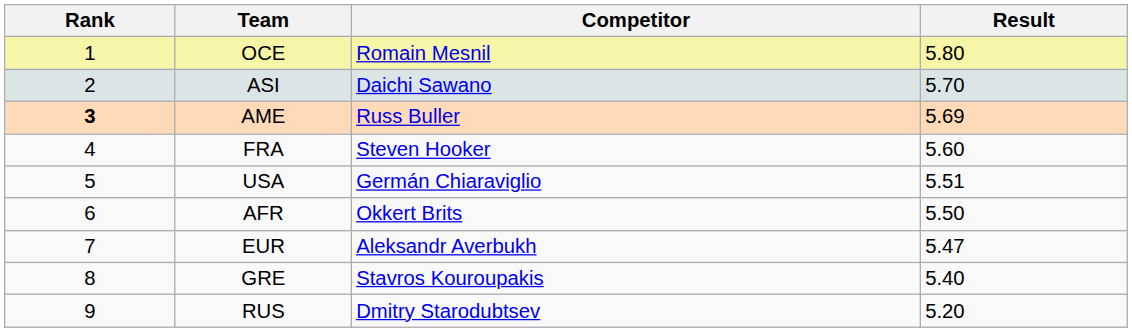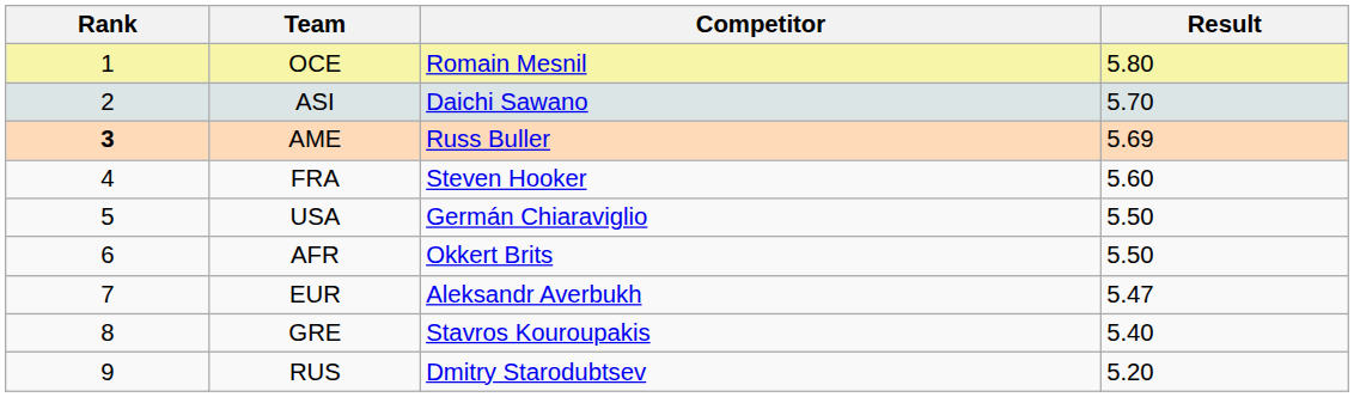 <table class="wikitable" width=70% style=text-align:center>
 <tr>
 <th>Rank</th>
 <th>Team</th>
 <th>Competitor</th>
 <th>Result</th>
 </tr>
 <tr bgcolor="#F7F6A8">
 <td>1</td>
 <td>OCE</td>
 <td align="left"><a href='#'>Romain Mesnil</a></td>
 <td align="left">5.80</td>
 </tr>
 <tr bgcolor="#DCE5E5">
 <td>2</td>
 <td>ASI</td>
 <td align="left"><a href='#'>Daichi Sawano</a></td>
 <td align="left">5.70</td>
 </tr>
 <tr bgcolor="#FFDAB9">
 <td><strong>3</strong></td>
 <td>AME</td>
 <td align="left"><a href='#'>Russ Buller</a></td>
 <td align="left">5.69</td>
 </tr>
 <tr>
 <td>4</td>
 <td>FRA</td>
 <td align="left"><a href='#'>Steven Hooker</a></td>
 <td align="left">5.60</td>
 </tr>
 <tr>
 <td>5</td>
 <td>USA</td>
 <td align="left"><a href='#'>Germán Chiaraviglio</a></td>
-<td align="left">5.51</td>
+<td align="left">5.50</td>
 </tr>
 <tr>
 <td>6</td>
 <td>AFR</td>
 <td align="left"><a href='#'>Okkert Brits</a></td>
 <td align="left">5.50</td>
 </tr>
 <tr>
 <td>7</td>
 <td>EUR</td>
 <td align="left"><a href='#'>Aleksandr Averbukh</a></td>
 <td align="left">5.47</td>
 </tr>
 <tr>
 <td>8</td>
 <td>GRE</td>
 <td align="left"><a href='#'>Stavros Kouroupakis</a></td>
 <td align="left">5.40</td>
 </tr>
 <tr>
 <td>9</td>
 <td>RUS</td>
 <td align="left"><a href='#'>Dmitry Starodubtsev</a></td>
 <td align="left">5.20</td>
 </tr>
 </table>
